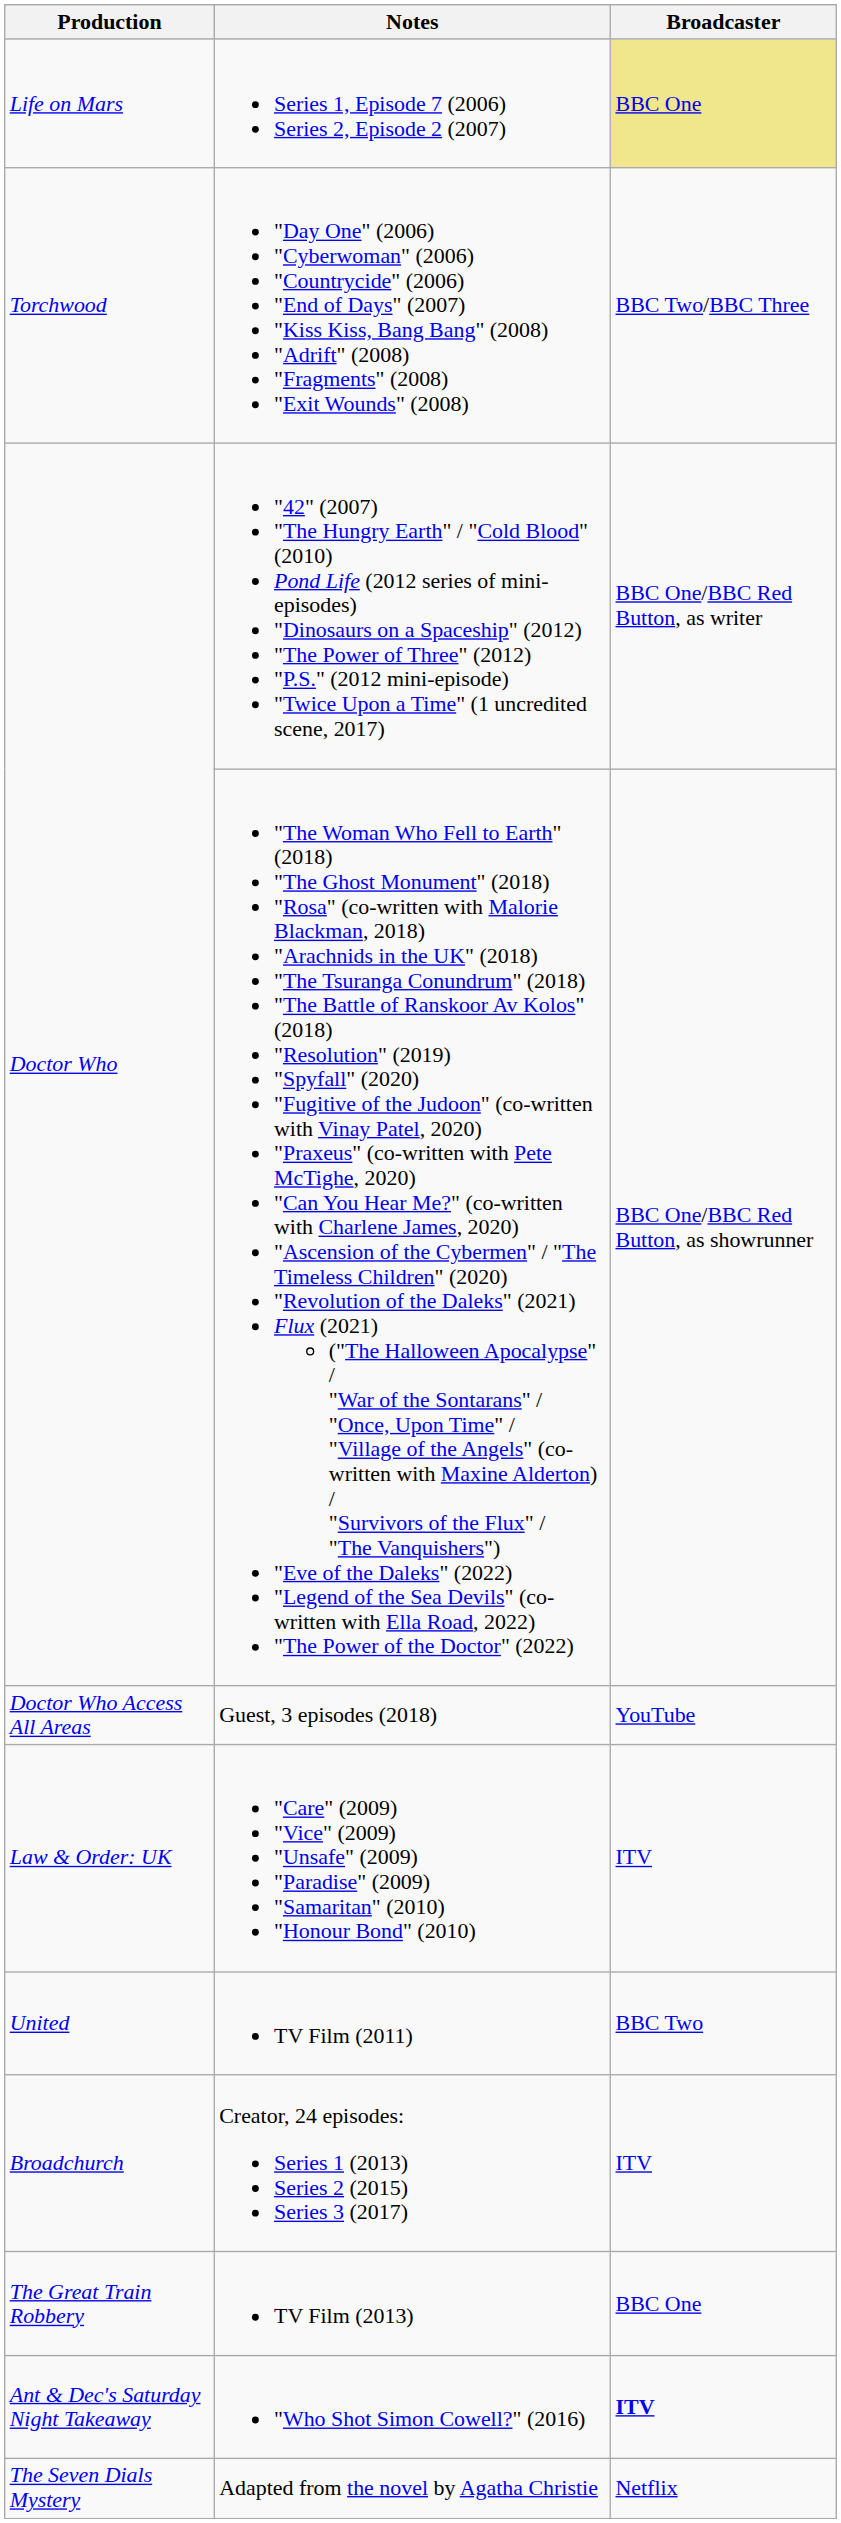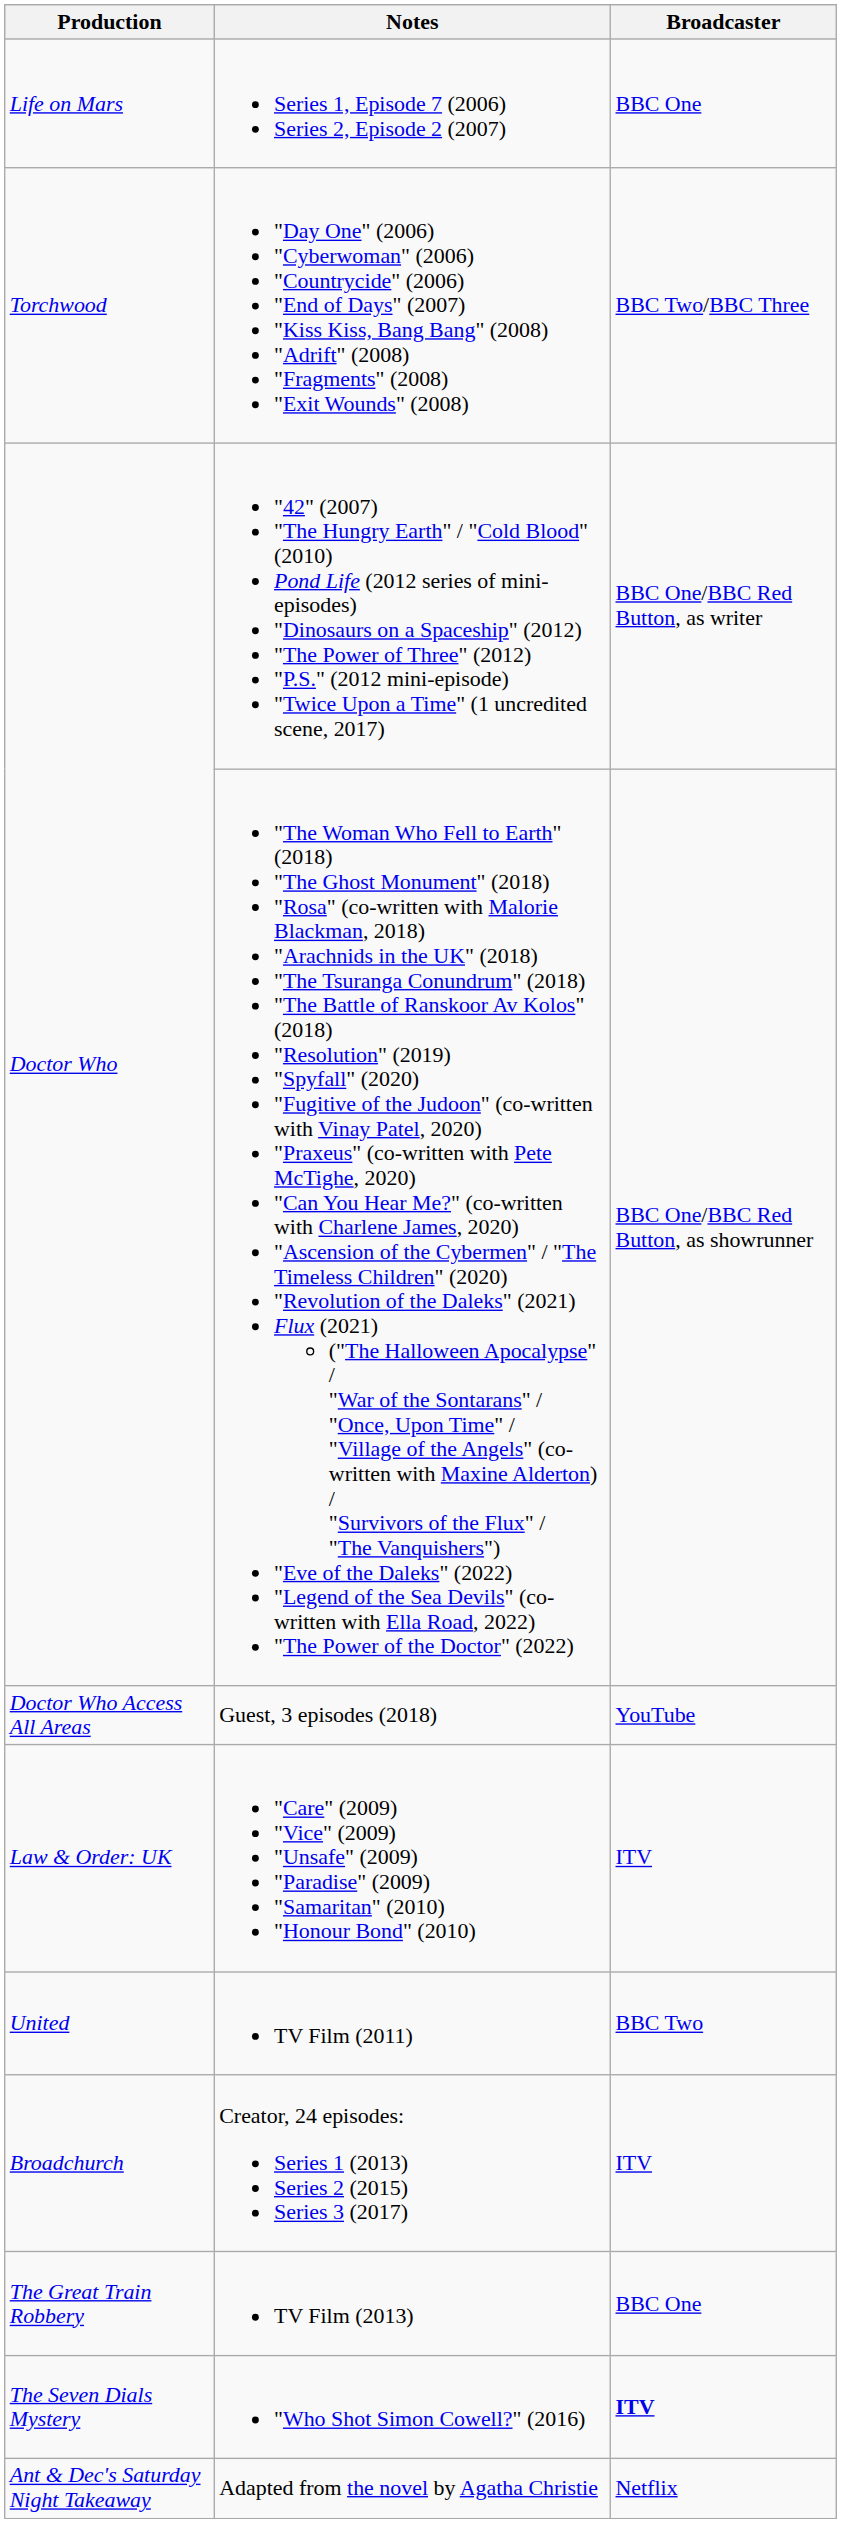 <table class="wikitable">
 <tr style="background:#ccc; text-align:center;">
 <th>Production</th>
 <th>Notes</th>
 <th>Broadcaster</th>
 </tr>
 <tr>
 <td><em><a href='#'>Life on Mars</a></em></td>
 <td><br><ul><li><a href='#'>Series 1, Episode 7</a> (2006)</li><li><a href='#'>Series 2, Episode 2</a> (2007)</li></ul></td>
-<td style="background: khaki;"><a href='#'>BBC One</a></td>
+<td><a href='#'>BBC One</a></td>
 </tr>
 <tr>
 <td><em><a href='#'>Torchwood</a></em></td>
 <td><br><ul><li>"<a href='#'>Day One</a>" (2006)</li><li>"<a href='#'>Cyberwoman</a>" (2006)</li><li>"<a href='#'>Countrycide</a>" (2006)</li><li>"<a href='#'>End of Days</a>" (2007)</li><li>"<a href='#'>Kiss Kiss, Bang Bang</a>" (2008)</li><li>"<a href='#'>Adrift</a>" (2008)</li><li>"<a href='#'>Fragments</a>" (2008)</li><li>"<a href='#'>Exit Wounds</a>" (2008)</li></ul></td>
 <td><a href='#'>BBC Two</a>/<a href='#'>BBC Three</a></td>
 </tr>
 <tr>
 <td rowspan="2"><em><a href='#'>Doctor Who</a></em></td>
 <td><br><ul><li>"<a href='#'>42</a>" (2007)</li><li>"<a href='#'>The Hungry Earth</a>" / "<a href='#'>Cold Blood</a>" (2010)</li><li><em><a href='#'>Pond Life</a></em> (2012 series of mini-episodes)</li><li>"<a href='#'>Dinosaurs on a Spaceship</a>" (2012)</li><li>"<a href='#'>The Power of Three</a>" (2012)</li><li>"<a href='#'>P.S.</a>" (2012 mini-episode)</li><li>"<a href='#'>Twice Upon a Time</a>" (1 uncredited scene, 2017)</li></ul></td>
 <td><a href='#'>BBC One</a>/<a href='#'>BBC Red Button</a>, as writer</td>
 </tr>
 <tr>
 <td><br><ul><li>"<a href='#'>The Woman Who Fell to Earth</a>" (2018)</li><li>"<a href='#'>The Ghost Monument</a>" (2018)</li><li>"<a href='#'>Rosa</a>" (co-written with <a href='#'>Malorie Blackman</a>, 2018)</li><li>"<a href='#'>Arachnids in the UK</a>" (2018)</li><li>"<a href='#'>The Tsuranga Conundrum</a>" (2018)</li><li>"<a href='#'>The Battle of Ranskoor Av Kolos</a>" (2018)</li><li>"<a href='#'>Resolution</a>" (2019)</li><li>"<a href='#'>Spyfall</a>" (2020)</li><li>"<a href='#'>Fugitive of the Judoon</a>" (co-written with <a href='#'>Vinay Patel</a>, 2020)</li><li>"<a href='#'>Praxeus</a>" (co-written with <a href='#'>Pete McTighe</a>, 2020)</li><li>"<a href='#'>Can You Hear Me?</a>" (co-written with <a href='#'>Charlene James</a>, 2020)</li><li>"<a href='#'>Ascension of the Cybermen</a>" / "<a href='#'>The Timeless Children</a>" (2020)</li><li>"<a href='#'>Revolution of the Daleks</a>" (2021)</li><li><em><a href='#'>Flux</a></em> (2021)<ul><li>("<a href='#'>The Halloween Apocalypse</a>" / <br> "<a href='#'>War of the Sontarans</a>" / <br> "<a href='#'>Once, Upon Time</a>" / <br> "<a href='#'>Village of the Angels</a>" (co-written with <a href='#'>Maxine Alderton</a>) / <br> "<a href='#'>Survivors of the Flux</a>" / <br> "<a href='#'>The Vanquishers</a>")</li></ul></li><li>"<a href='#'>Eve of the Daleks</a>" (2022)</li><li>"<a href='#'>Legend of the Sea Devils</a>" (co-written with <a href='#'>Ella Road</a>, 2022)</li><li>"<a href='#'>The Power of the Doctor</a>" (2022)</li></ul></td>
 <td><a href='#'>BBC One</a>/<a href='#'>BBC Red Button</a>, as showrunner</td>
 </tr>
 <tr>
 <td><em><a href='#'>Doctor Who Access All Areas</a></em></td>
 <td>Guest, 3 episodes (2018) </td>
 <td><a href='#'>YouTube</a></td>
 </tr>
 <tr>
 <td><em><a href='#'>Law & Order: UK</a></em></td>
 <td><br><ul><li>"<a href='#'>Care</a>" (2009)</li><li>"<a href='#'>Vice</a>" (2009)</li><li>"<a href='#'>Unsafe</a>" (2009)</li><li>"<a href='#'>Paradise</a>" (2009)</li><li>"<a href='#'>Samaritan</a>" (2010)</li><li>"<a href='#'>Honour Bond</a>" (2010)</li></ul></td>
 <td><a href='#'>ITV</a></td>
 </tr>
 <tr>
 <td><em><a href='#'>United</a></em></td>
 <td><br><ul><li>TV Film (2011)</li></ul></td>
 <td><a href='#'>BBC Two</a></td>
 </tr>
 <tr>
 <td><em><a href='#'>Broadchurch</a></em></td>
 <td><br>Creator, 24 episodes:<ul><li><a href='#'>Series 1</a> (2013)</li><li><a href='#'>Series 2</a> (2015)</li><li><a href='#'>Series 3</a> (2017)</li></ul></td>
 <td><a href='#'>ITV</a></td>
 </tr>
 <tr>
 <td><em><a href='#'>The Great Train Robbery</a></em></td>
 <td><br><ul><li>TV Film (2013)</li></ul></td>
 <td><a href='#'>BBC One</a></td>
 </tr>
 <tr>
-<td><em><a href='#'>Ant & Dec's Saturday Night Takeaway</a></em></td>
+<td><em><a href='#'>The Seven Dials Mystery</a></em></td>
 <td><br><ul><li>"<a href='#'>Who Shot Simon Cowell?</a>" (2016)</li></ul></td>
 <td><strong><a href='#'>ITV</a></strong></td>
 </tr>
 <tr>
-<td><em><a href='#'>The Seven Dials Mystery</a></em></td>
+<td><em><a href='#'>Ant & Dec's Saturday Night Takeaway</a></em></td>
 <td>Adapted from <a href='#'>the novel</a> by <a href='#'>Agatha Christie</a></td>
 <td><a href='#'>Netflix</a></td>
 </tr>
 </table>
